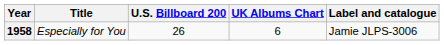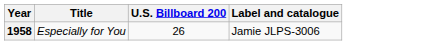 <table class="wikitable sortable">
 <tr>
 <th>Year</th>
 <th>Title</th>
 <th>U.S. <a href='#'>Billboard 200</a></th>
-<th><a href='#'>UK Albums Chart</a></th>
 <th>Label and catalogue</th>
 </tr>
 <tr>
 <th>1958</th>
 <td><em>Especially for You</em></td>
 <td align=center>26</td>
-<td align=center>6</td>
 <td>Jamie JLPS-3006</td>
 </tr>
 </table>
